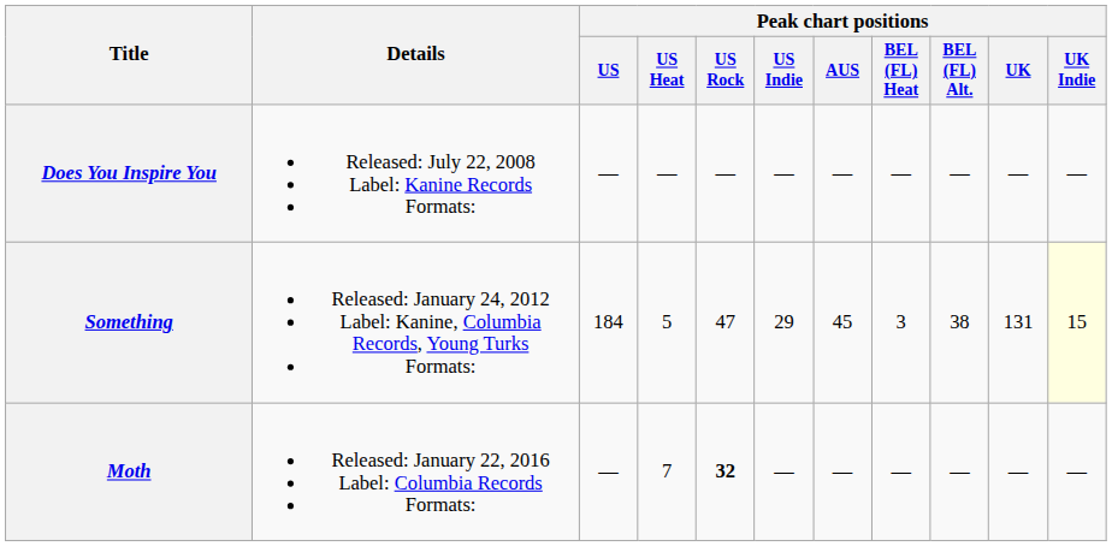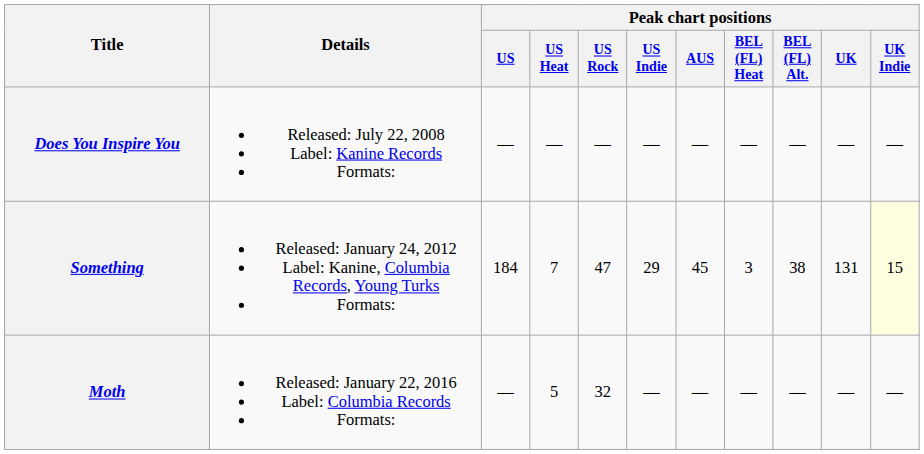 <table class="wikitable plainrowheaders" style="text-align:center;" border="1">
 <tr>
 <th scope="col" rowspan="2" style="width:12em;">Title</th>
 <th scope="col" rowspan="2" style="width:16em;">Details</th>
 <th scope="col" colspan="9">Peak chart positions</th>
 </tr>
 <tr>
 <th scope="col" style="width:3em;font-size:85%;"><a href='#'>US</a><br></th>
 <th scope="col" style="width:3em;font-size:85%;"><a href='#'>US<br>Heat</a><br></th>
 <th scope="col" style="width:3em;font-size:85%;"><a href='#'>US<br>Rock</a><br></th>
 <th scope="col" style="width:3em;font-size:85%;"><a href='#'>US<br>Indie</a><br></th>
 <th scope="col" style="width:3em;font-size:85%;"><a href='#'>AUS</a><br></th>
 <th scope="col" style="width:3em;font-size:85%;"><a href='#'>BEL<br>(FL)<br>Heat</a><br></th>
 <th scope="col" style="width:3em;font-size:85%;"><a href='#'>BEL<br>(FL)<br>Alt.</a><br></th>
 <th scope="col" style="width:3em;font-size:85%;"><a href='#'>UK</a><br></th>
 <th scope="col" style="width:3em;font-size:85%;"><a href='#'>UK<br>Indie</a><br></th>
 </tr>
 <tr>
 <th scope="row"><em><a href='#'>Does You Inspire You</a></em></th>
 <td><br><ul><li>Released: July 22, 2008</li><li>Label: <a href='#'>Kanine Records</a></li><li>Formats:</li></ul></td>
 <td>—</td>
 <td>—</td>
 <td>—</td>
 <td>—</td>
 <td>—</td>
 <td>—</td>
 <td>—</td>
 <td>—</td>
 <td>—</td>
 </tr>
 <tr>
 <th scope="row"><em><a href='#'>Something</a></em></th>
 <td><br><ul><li>Released: January 24, 2012</li><li>Label: Kanine, <a href='#'>Columbia Records</a>, <a href='#'>Young Turks</a></li><li>Formats:</li></ul></td>
 <td>184</td>
-<td>5</td>
+<td>7</td>
 <td>47</td>
 <td>29</td>
 <td>45</td>
 <td>3</td>
 <td>38</td>
 <td>131</td>
 <td style="background: lightyellow;">15</td>
 </tr>
 <tr>
 <th scope="row"><em><a href='#'>Moth</a></em></th>
 <td><br><ul><li>Released: January 22, 2016</li><li>Label: <a href='#'>Columbia Records</a></li><li>Formats:</li></ul></td>
 <td>—</td>
-<td>7</td>
-<td><strong>32</strong></td>
+<td>5</td>
+<td>32</td>
 <td>—</td>
 <td>—</td>
 <td>—</td>
 <td>—</td>
 <td>—</td>
 <td>—</td>
 </tr>
 </table>
